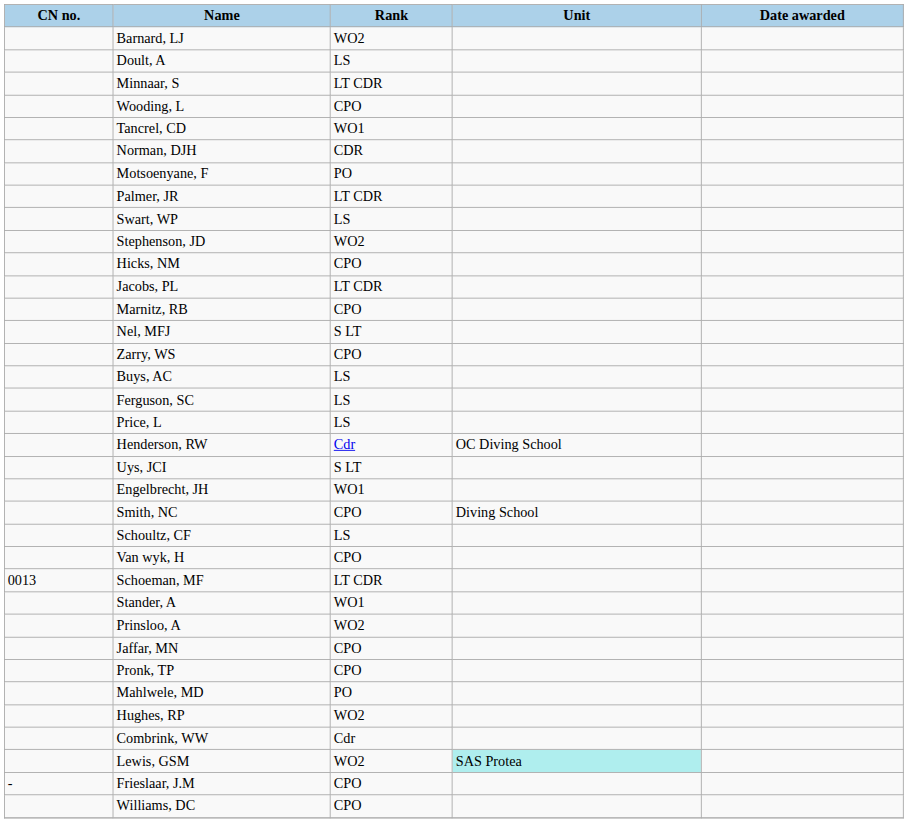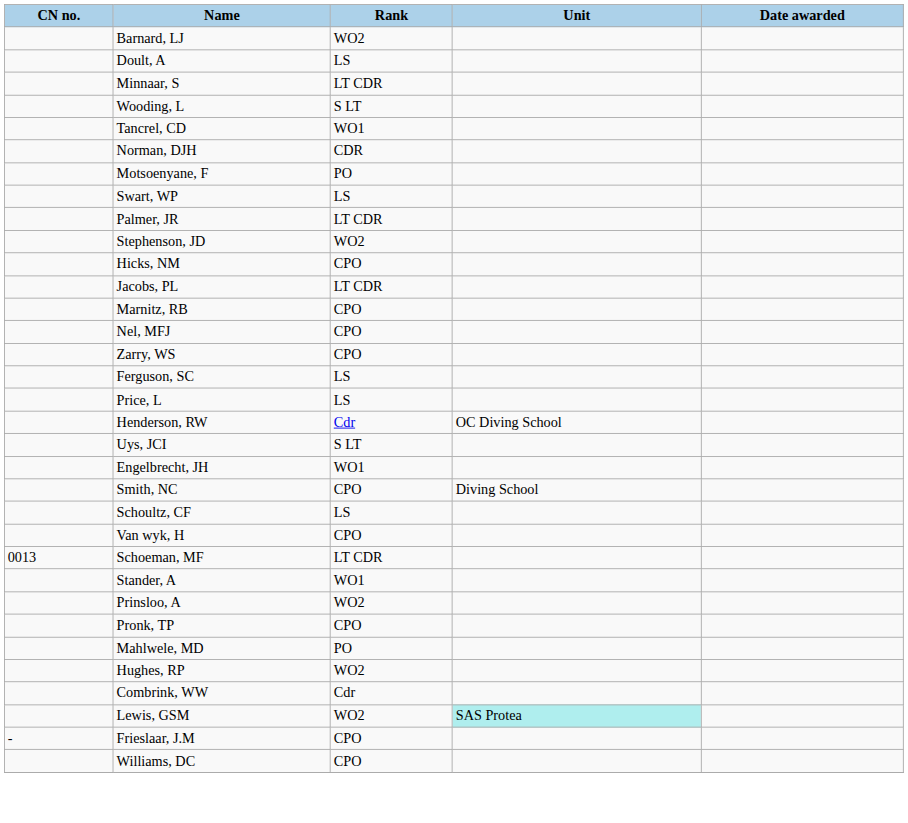 <table class="wikitable sortable" style="width:80%;">
 <tr>
 <th scope="row"; style="background-color: #ACD1E9;">CN no.</th>
 <th scope="row"; style="background-color: #ACD1E9;">Name</th>
 <th scope="row"; style="background-color: #ACD1E9;">Rank</th>
 <th scope="row"; style="background-color: #ACD1E9;">Unit</th>
 <th scope="row"; style="background-color: #ACD1E9;">Date awarded</th>
 </tr>
 <tr>
 <td></td>
 <td>Barnard, LJ</td>
 <td>WO2</td>
 <td></td>
 <td></td>
 </tr>
 <tr>
 <td></td>
 <td>Doult, A</td>
 <td>LS</td>
 <td></td>
 <td></td>
 </tr>
 <tr>
 <td></td>
 <td>Minnaar, S</td>
 <td>LT CDR</td>
 <td></td>
 <td></td>
 </tr>
 <tr>
 <td></td>
 <td>Wooding, L</td>
-<td>CPO</td>
+<td>S LT</td>
 <td></td>
 <td></td>
 </tr>
 <tr>
 <td></td>
 <td>Tancrel, CD</td>
 <td>WO1</td>
 <td></td>
 <td></td>
 </tr>
 <tr>
 <td></td>
 <td>Norman, DJH</td>
 <td>CDR</td>
 <td></td>
 <td></td>
 </tr>
 <tr>
 <td></td>
 <td>Motsoenyane, F</td>
 <td>PO</td>
 <td></td>
 <td></td>
 </tr>
 <tr>
 <td></td>
-<td>Palmer, JR</td>
-<td>LT CDR</td>
+<td>Swart, WP</td>
+<td>LS</td>
 <td></td>
 <td></td>
 </tr>
 <tr>
 <td></td>
-<td>Swart, WP</td>
-<td>LS</td>
+<td>Palmer, JR</td>
+<td>LT CDR</td>
 <td></td>
 <td></td>
 </tr>
 <tr>
 <td></td>
 <td>Stephenson, JD</td>
 <td>WO2</td>
 <td></td>
 <td></td>
 </tr>
 <tr>
 <td></td>
 <td>Hicks, NM</td>
 <td>CPO</td>
 <td></td>
 <td></td>
 </tr>
 <tr>
 <td></td>
 <td>Jacobs, PL</td>
 <td>LT CDR</td>
 <td></td>
 <td></td>
 </tr>
 <tr>
 <td></td>
 <td>Marnitz, RB</td>
 <td>CPO</td>
 <td></td>
 <td></td>
 </tr>
 <tr>
 <td></td>
 <td>Nel, MFJ</td>
-<td>S LT</td>
+<td>CPO</td>
 <td></td>
 <td></td>
 </tr>
 <tr>
 <td></td>
 <td>Zarry, WS</td>
 <td>CPO</td>
-<td></td>
-<td></td>
-</tr>
-<tr>
-<td></td>
-<td>Buys, AC</td>
-<td>LS</td>
 <td></td>
 <td></td>
 </tr>
 <tr>
 <td></td>
 <td>Ferguson, SC</td>
 <td>LS</td>
 <td></td>
 <td></td>
 </tr>
 <tr>
 <td></td>
 <td>Price, L</td>
 <td>LS</td>
 <td></td>
 <td></td>
 </tr>
 <tr>
 <td></td>
 <td>Henderson, RW</td>
 <td><a href='#'>Cdr</a></td>
 <td>OC Diving School</td>
 <td></td>
 </tr>
 <tr>
 <td></td>
 <td>Uys, JCI</td>
 <td>S LT</td>
 <td></td>
 <td></td>
 </tr>
 <tr>
 <td></td>
 <td>Engelbrecht, JH</td>
 <td>WO1</td>
 <td></td>
 <td></td>
 </tr>
 <tr>
 <td></td>
 <td>Smith, NC</td>
 <td>CPO</td>
 <td>Diving School</td>
 <td></td>
 </tr>
 <tr>
 <td></td>
 <td>Schoultz, CF</td>
 <td>LS</td>
 <td></td>
 <td></td>
 </tr>
 <tr>
 <td></td>
 <td>Van wyk, H</td>
 <td>CPO</td>
 <td></td>
 <td></td>
 </tr>
 <tr>
 <td>0013</td>
 <td>Schoeman, MF</td>
 <td>LT CDR</td>
 <td></td>
 <td></td>
 </tr>
 <tr>
 <td></td>
 <td>Stander, A</td>
 <td>WO1</td>
 <td></td>
 <td></td>
 </tr>
 <tr>
 <td></td>
 <td>Prinsloo, A</td>
 <td>WO2</td>
 <td></td>
 <td></td>
 </tr>
 <tr>
 <td></td>
-<td>Jaffar, MN</td>
-<td>CPO</td>
-<td></td>
-<td></td>
-</tr>
-<tr>
-<td></td>
 <td>Pronk, TP</td>
 <td>CPO</td>
 <td></td>
 <td></td>
 </tr>
 <tr>
 <td></td>
 <td>Mahlwele, MD</td>
 <td>PO</td>
 <td></td>
 <td></td>
 </tr>
 <tr>
 <td></td>
 <td>Hughes, RP</td>
 <td>WO2</td>
 <td></td>
 <td></td>
 </tr>
 <tr>
 <td></td>
 <td>Combrink, WW </td>
 <td>Cdr</td>
 <td></td>
 <td></td>
 </tr>
 <tr>
 <td></td>
 <td>Lewis, GSM</td>
 <td>WO2</td>
 <td style="background: paleturquoise;">SAS Protea</td>
 <td></td>
 </tr>
 <tr>
 <td>-</td>
 <td>Frieslaar, J.M</td>
 <td>CPO</td>
 <td></td>
 <td></td>
 </tr>
 <tr>
 <td></td>
 <td>Williams, DC</td>
 <td>CPO</td>
 <td></td>
 <td></td>
 </tr>
 <tr>
 </tr>
 </table>
